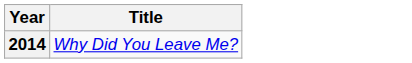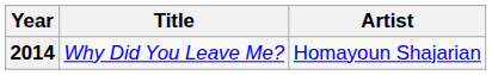 <table class="wikitable plainrowheaders sortable"  style=font-size:100%>
 <tr>
 <th scope="col">Year</th>
 <th scope="col">Title</th>
+<th scope="col">Artist</th>
 </tr>
 <tr>
 <th scope=row>2014</th>
 <td><em><a href='#'>Why Did You Leave Me?</a></em></td>
+<td><a href='#'>Homayoun Shajarian</a></td>
 </tr>
 </table>
